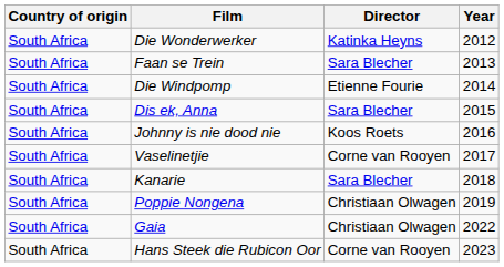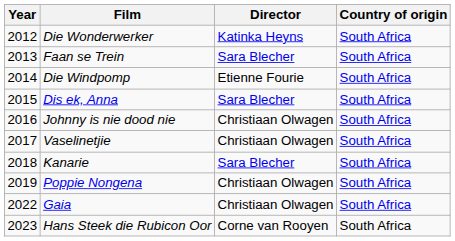 <table class="wikitable">
 <tr>
-<th>Country of origin</th>
+<th>Year</th>
 <th>Film</th>
 <th>Director</th>
-<th>Year</th>
+<th>Country of origin</th>
 </tr>
 <tr>
-<td><a href='#'>South Africa</a></td>
+<td>2012</td>
 <td><em>Die Wonderwerker</em></td>
 <td><a href='#'>Katinka Heyns</a></td>
-<td>2012</td>
+<td><a href='#'>South Africa</a></td>
 </tr>
 <tr>
-<td><a href='#'>South Africa</a></td>
+<td>2013</td>
 <td><em>Faan se Trein</em></td>
 <td><a href='#'>Sara Blecher</a></td>
-<td>2013</td>
+<td><a href='#'>South Africa</a></td>
 </tr>
 <tr>
-<td><a href='#'>South Africa</a></td>
+<td>2014</td>
 <td><em>Die Windpomp</em></td>
 <td>Etienne Fourie</td>
-<td>2014</td>
+<td><a href='#'>South Africa</a></td>
 </tr>
 <tr>
-<td><a href='#'>South Africa</a></td>
+<td>2015</td>
 <td><em><a href='#'>Dis ek, Anna</a></em></td>
 <td><a href='#'>Sara Blecher</a></td>
-<td>2015</td>
+<td><a href='#'>South Africa</a></td>
 </tr>
 <tr>
+<td>2016</td>
+<td><em>Johnny is nie dood nie</em></td>
+<td>Christiaan Olwagen</td>
 <td><a href='#'>South Africa</a></td>
-<td><em>Johnny is nie dood nie</em></td>
-<td>Koos Roets</td>
-<td>2016</td>
 </tr>
 <tr>
+<td>2017</td>
+<td><em>Vaselinetjie</em></td>
+<td>Christiaan Olwagen</td>
 <td><a href='#'>South Africa</a></td>
-<td><em>Vaselinetjie</em></td>
-<td>Corne van Rooyen</td>
-<td>2017</td>
 </tr>
 <tr>
-<td><a href='#'>South Africa</a></td>
+<td>2018</td>
 <td><em>Kanarie</em></td>
 <td><a href='#'>Sara Blecher</a></td>
-<td>2018</td>
+<td><a href='#'>South Africa</a></td>
 </tr>
 <tr>
-<td><a href='#'>South Africa</a></td>
+<td>2019</td>
 <td><em><a href='#'>Poppie Nongena</a></em></td>
 <td>Christiaan Olwagen</td>
-<td>2019</td>
+<td><a href='#'>South Africa</a></td>
 </tr>
 <tr>
-<td><a href='#'>South Africa</a></td>
+<td>2022</td>
 <td><em><a href='#'>Gaia</a></em></td>
 <td>Christiaan Olwagen</td>
-<td>2022</td>
+<td><a href='#'>South Africa</a></td>
 </tr>
 <tr>
-<td>South Africa</td>
+<td>2023</td>
 <td><em>Hans Steek die Rubicon Oor</em></td>
 <td>Corne van Rooyen</td>
-<td>2023</td>
+<td>South Africa</td>
 </tr>
 </table>
